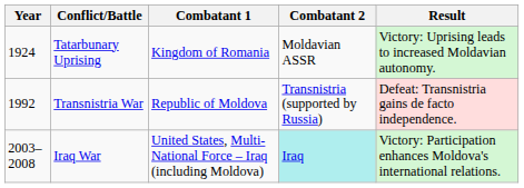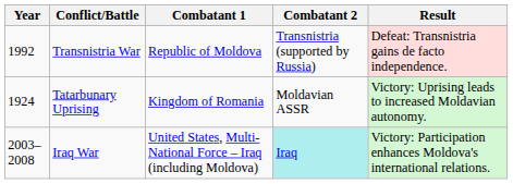 <table class="wikitable">
 <tr>
 <th>Year</th>
 <th>Conflict/Battle</th>
 <th>Combatant 1</th>
 <th>Combatant 2</th>
 <th>Result</th>
 </tr>
 <tr>
+<td>1992</td>
+<td><a href='#'>Transnistria War</a></td>
+<td> <a href='#'>Republic of Moldova</a></td>
+<td> <a href='#'>Transnistria</a> (supported by  <a href='#'>Russia</a>)</td>
+<td style="background-color:#FFDDDD;">Defeat: Transnistria gains de facto independence.</td>
+</tr>
+<tr>
 <td>1924</td>
 <td><a href='#'>Tatarbunary Uprising</a></td>
 <td> <a href='#'>Kingdom of Romania</a></td>
 <td>  Moldavian ASSR</td>
 <td style="background-color:#D4F7D4;">Victory: Uprising leads to increased Moldavian autonomy.</td>
-</tr>
-<tr>
-<td>1992</td>
-<td><a href='#'>Transnistria War</a></td>
-<td> <a href='#'>Republic of Moldova</a></td>
-<td> <a href='#'>Transnistria</a> (supported by  <a href='#'>Russia</a>)</td>
-<td style="background-color:#FFDDDD;">Defeat: Transnistria gains de facto independence.</td>
 </tr>
 <tr>
 <td>2003–2008</td>
 <td><a href='#'>Iraq War</a></td>
 <td> <a href='#'>United States</a>,  <a href='#'>Multi-National Force – Iraq</a> (including Moldova)</td>
 <td style="background: paleturquoise;"> <a href='#'>Iraq</a></td>
 <td style="background-color:#D4F7D4;">Victory: Participation enhances Moldova's international relations.</td>
 </tr>
 </table>
